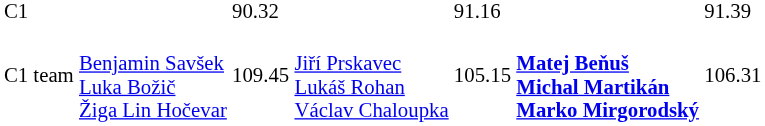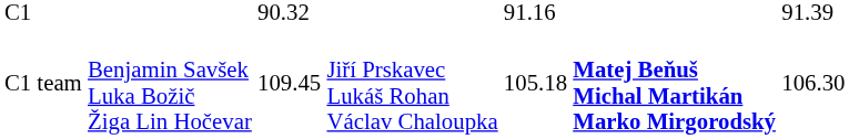 <table>
 <tr>
 <td>C1</td>
 <td></td>
 <td>90.32</td>
 <td></td>
 <td>91.16</td>
 <td></td>
 <td>91.39</td>
 </tr>
 <tr>
 <td>C1 team</td>
 <td><br><a href='#'>Benjamin Savšek</a><br><a href='#'>Luka Božič</a><br><a href='#'>Žiga Lin Hočevar</a></td>
 <td>109.45</td>
 <td><br><a href='#'>Jiří Prskavec</a><br><a href='#'>Lukáš Rohan</a><br><a href='#'>Václav Chaloupka</a></td>
-<td>105.15</td>
+<td>105.18</td>
 <td><strong><br><a href='#'>Matej Beňuš</a><br><a href='#'>Michal Martikán</a><br><a href='#'>Marko Mirgorodský</a></strong></td>
-<td>106.31</td>
+<td>106.30</td>
 </tr>
 </table>
